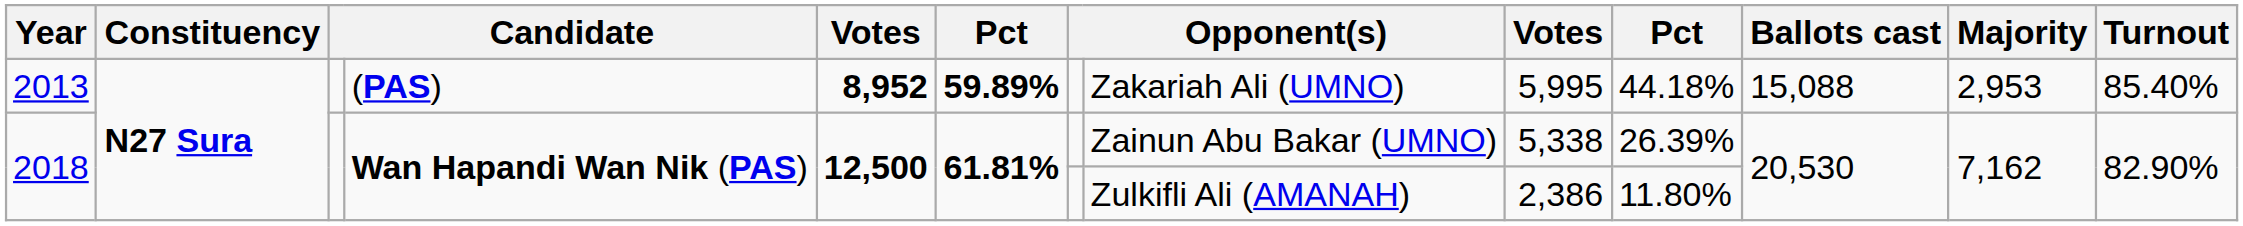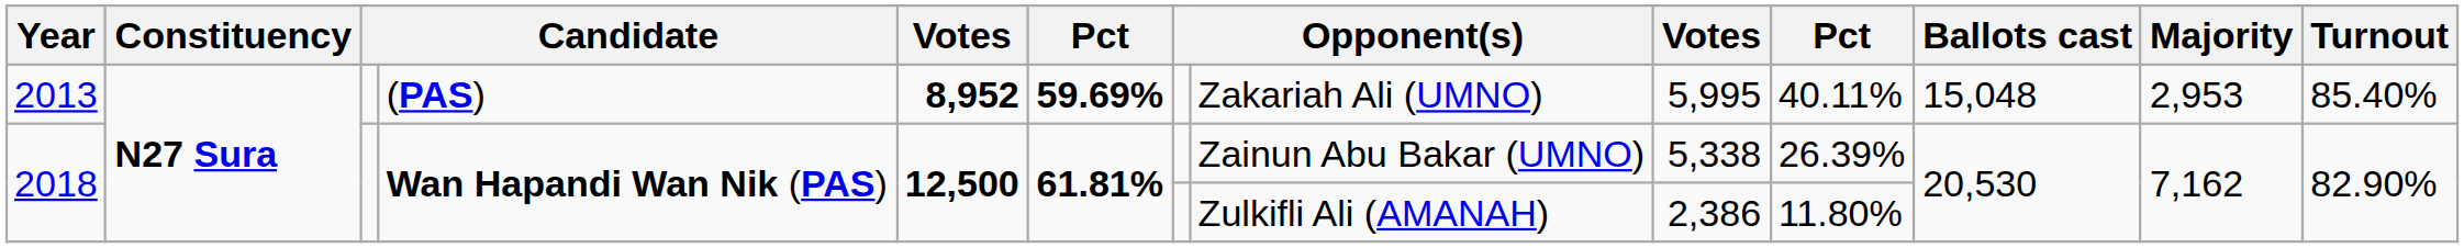 <table class="wikitable" style="margin:0.5em ; font-size:95%">
 <tr>
 <th>Year</th>
 <th>Constituency</th>
 <th colspan=2>Candidate</th>
 <th>Votes</th>
 <th>Pct</th>
 <th colspan=2>Opponent(s)</th>
 <th>Votes</th>
 <th>Pct</th>
 <th>Ballots cast</th>
 <th>Majority</th>
 <th>Turnout</th>
 </tr>
 <tr>
 <td><a href='#'>2013</a></td>
 <td rowspan=3><strong>N27 <a href='#'>Sura</a></strong></td>
 <td></td>
 <td> (<a href='#'><strong>PAS</strong></a>)</td>
 <td align="right"><strong>8,952</strong></td>
-<td><strong>59.89%</strong></td>
+<td><strong>59.69%</strong></td>
 <td></td>
 <td>Zakariah Ali (<a href='#'>UMNO</a>)</td>
 <td align="right">5,995</td>
-<td>44.18%</td>
-<td>15,088</td>
+<td>40.11%</td>
+<td>15,048</td>
 <td>2,953</td>
 <td>85.40%</td>
 </tr>
 <tr>
 <td rowspan=2><a href='#'>2018</a></td>
 <td rowspan=2 ></td>
 <td rowspan=2><strong>Wan Hapandi Wan Nik</strong> (<a href='#'><strong>PAS</strong></a>)</td>
 <td rowspan=2 align="right"><strong>12,500</strong></td>
 <td rowspan=2><strong>61.81%</strong></td>
 <td></td>
 <td>Zainun Abu Bakar (<a href='#'>UMNO</a>)</td>
 <td align="right">5,338</td>
 <td>26.39%</td>
 <td rowspan=2>20,530</td>
 <td rowspan=2>7,162</td>
 <td rowspan=2>82.90%</td>
 </tr>
 <tr>
 <td></td>
 <td>Zulkifli Ali (<a href='#'>AMANAH</a>)</td>
 <td align="right">2,386</td>
 <td>11.80%</td>
 </tr>
 </table>
